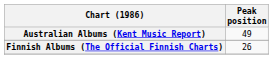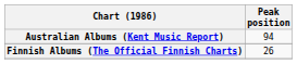 <table class="wikitable sortable plainrowheaders" style="text-align:center">
 <tr>
 <th scope="col">Chart (1986)</th>
 <th scope="col">Peak<br>position</th>
 </tr>
 <tr>
 <th scope="row">Australian Albums (<a href='#'>Kent Music Report</a>)</th>
-<td align="center">49</td>
+<td align="center">94</td>
 </tr>
 <tr>
 </tr>
 <tr>
 <th scope="row">Finnish Albums (<a href='#'>The Official Finnish Charts</a>)</th>
 <td align="center">26</td>
 </tr>
 <tr>
 </tr>
 <tr>
 </tr>
 <tr>
 </tr>
 <tr>
 </tr>
 </table>
